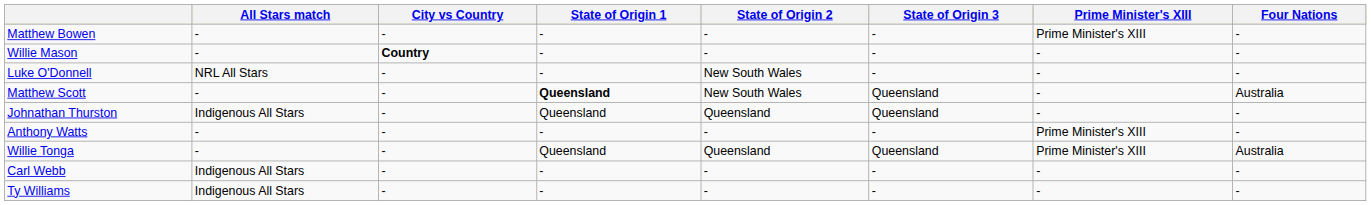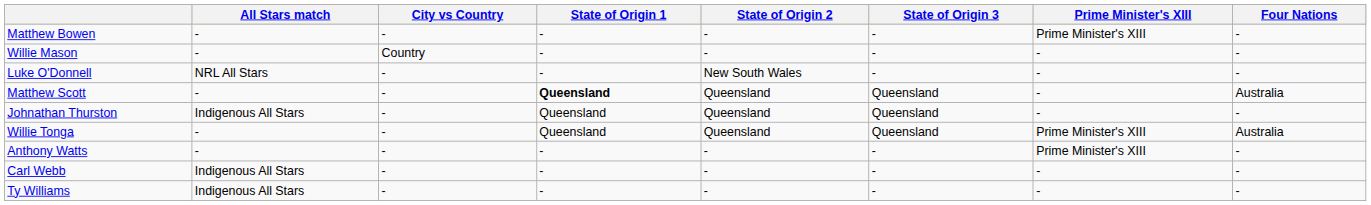 <table class="wikitable"  style="width:100%; font-size:90%;">
 <tr style="background:#bdb76b;">
 <th></th>
 <th><a href='#'>All Stars match</a></th>
 <th><a href='#'>City vs Country</a></th>
 <th><a href='#'>State of Origin 1</a></th>
 <th><a href='#'>State of Origin 2</a></th>
 <th><a href='#'>State of Origin 3</a></th>
 <th><a href='#'>Prime Minister's XIII</a></th>
 <th><a href='#'>Four Nations</a></th>
 </tr>
 <tr>
 <td><a href='#'>Matthew Bowen</a></td>
 <td><div>-</div></td>
 <td><div>-</div></td>
 <td><div>-</div></td>
 <td><div>-</div></td>
 <td><div>-</div></td>
 <td><div>Prime Minister's XIII</div></td>
 <td><div>-</div></td>
 </tr>
 <tr>
 <td><a href='#'>Willie Mason</a></td>
 <td><div>-</div></td>
-<td><strong><div>Country</div></strong></td>
+<td><div>Country</div></td>
 <td><div>-</div></td>
 <td><div>-</div></td>
 <td><div>-</div></td>
 <td><div>-</div></td>
 <td><div>-</div></td>
 </tr>
 <tr>
 <td><a href='#'>Luke O'Donnell</a></td>
 <td><div>NRL All Stars</div></td>
 <td><div>-</div></td>
 <td><div>-</div></td>
 <td><div>New South Wales</div></td>
 <td><div>-</div></td>
 <td><div>-</div></td>
 <td><div>-</div></td>
 </tr>
 <tr>
 <td><a href='#'>Matthew Scott</a></td>
 <td><div>-</div></td>
 <td><div>-</div></td>
 <td><strong><div>Queensland</div></strong></td>
-<td><div>New South Wales</div></td>
+<td><div>Queensland</div></td>
 <td><div>Queensland</div></td>
 <td><div>-</div></td>
 <td><div>Australia</div></td>
 </tr>
 <tr>
 <td><a href='#'>Johnathan Thurston</a></td>
 <td><div>Indigenous All Stars</div></td>
 <td><div>-</div></td>
 <td><div>Queensland</div></td>
 <td><div>Queensland</div></td>
 <td><div>Queensland</div></td>
 <td><div>-</div></td>
 <td><div>-</div></td>
 </tr>
 <tr>
+<td><a href='#'>Willie Tonga</a></td>
+<td><div>-</div></td>
+<td><div>-</div></td>
+<td><div>Queensland</div></td>
+<td><div>Queensland</div></td>
+<td><div>Queensland</div></td>
+<td><div>Prime Minister's XIII</div></td>
+<td><div>Australia</div></td>
+</tr>
+<tr>
 <td><a href='#'>Anthony Watts</a></td>
 <td><div>-</div></td>
 <td><div>-</div></td>
 <td><div>-</div></td>
 <td><div>-</div></td>
 <td><div>-</div></td>
 <td><div>Prime Minister's XIII</div></td>
 <td><div>-</div></td>
-</tr>
-<tr>
-<td><a href='#'>Willie Tonga</a></td>
-<td><div>-</div></td>
-<td><div>-</div></td>
-<td><div>Queensland</div></td>
-<td><div>Queensland</div></td>
-<td><div>Queensland</div></td>
-<td><div>Prime Minister's XIII</div></td>
-<td><div>Australia</div></td>
 </tr>
 <tr>
 <td><a href='#'>Carl Webb</a></td>
 <td><div>Indigenous All Stars</div></td>
 <td><div>-</div></td>
 <td><div>-</div></td>
 <td><div>-</div></td>
 <td><div>-</div></td>
 <td><div>-</div></td>
 <td><div>-</div></td>
 </tr>
 <tr>
 <td><a href='#'>Ty Williams</a></td>
 <td><div>Indigenous All Stars</div></td>
 <td><div>-</div></td>
 <td><div>-</div></td>
 <td><div>-</div></td>
 <td><div>-</div></td>
 <td><div>-</div></td>
 <td><div>-</div></td>
 </tr>
 </table>
